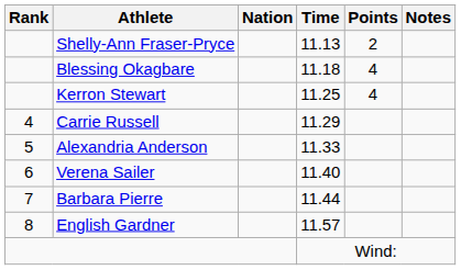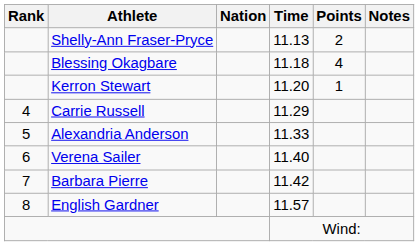 <table class="wikitable mw-datatable sortable" style="text-align:center;">
 <tr>
 <th>Rank</th>
 <th>Athlete</th>
 <th>Nation</th>
 <th>Time</th>
 <th>Points</th>
 <th>Notes</th>
 </tr>
 <tr>
 <td></td>
 <td align=left><a href='#'>Shelly-Ann Fraser-Pryce</a></td>
 <td align=left></td>
 <td>11.13</td>
 <td>2</td>
 <td></td>
 </tr>
 <tr>
 <td></td>
 <td align=left><a href='#'>Blessing Okagbare</a></td>
 <td align=left></td>
 <td>11.18</td>
 <td>4</td>
 <td></td>
 </tr>
 <tr>
 <td></td>
 <td align=left><a href='#'>Kerron Stewart</a></td>
 <td align=left></td>
-<td>11.25</td>
-<td>4</td>
+<td>11.20</td>
+<td>1</td>
 <td></td>
 </tr>
 <tr>
 <td>4</td>
 <td align=left><a href='#'>Carrie Russell</a></td>
 <td align=left></td>
 <td>11.29</td>
 <td></td>
 <td></td>
 </tr>
 <tr>
 <td>5</td>
 <td align=left><a href='#'>Alexandria Anderson</a></td>
 <td align=left></td>
 <td>11.33</td>
 <td></td>
 <td></td>
 </tr>
 <tr>
 <td>6</td>
 <td align=left><a href='#'>Verena Sailer</a></td>
 <td align=left></td>
 <td>11.40</td>
 <td></td>
 <td></td>
 </tr>
 <tr>
 <td>7</td>
 <td align=left><a href='#'>Barbara Pierre</a></td>
 <td align=left></td>
-<td>11.44</td>
+<td>11.42</td>
 <td></td>
 <td></td>
 </tr>
 <tr>
 <td>8</td>
 <td align=left><a href='#'>English Gardner</a></td>
 <td align=left></td>
 <td>11.57</td>
 <td></td>
 <td></td>
 </tr>
 <tr class="sortbottom">
 <td colspan=3></td>
 <td colspan=3>Wind: </td>
 </tr>
 </table>
